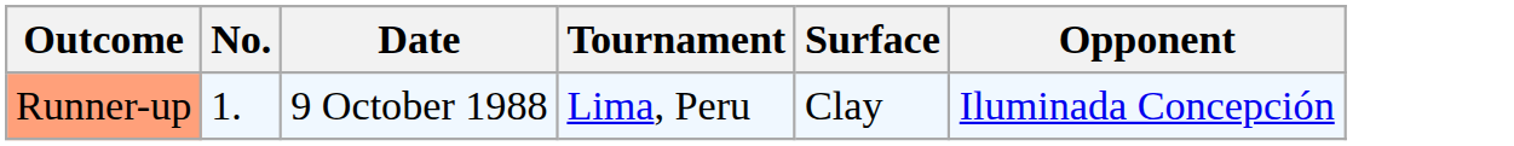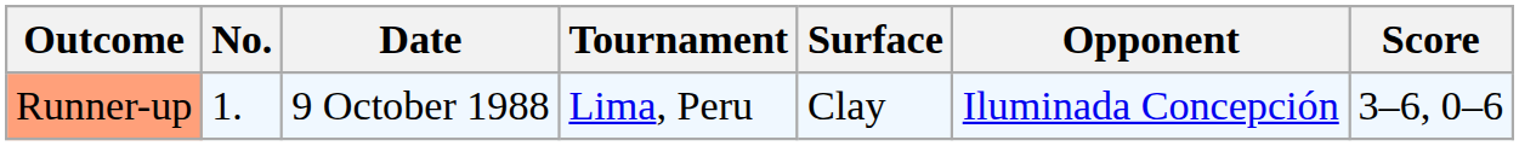 <table class="sortable wikitable" style=font-size:97%>
 <tr>
 <th>Outcome</th>
 <th>No.</th>
 <th>Date</th>
 <th>Tournament</th>
 <th>Surface</th>
 <th>Opponent</th>
+<th>Score</th>
 </tr>
 <tr bgcolor="#f0f8ff">
 <td bgcolor="FFA07A">Runner-up</td>
 <td>1.</td>
 <td>9 October 1988</td>
 <td><a href='#'>Lima</a>, Peru</td>
 <td>Clay</td>
 <td> <a href='#'>Iluminada Concepción</a></td>
+<td>3–6, 0–6</td>
 </tr>
 </table>
